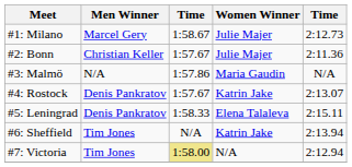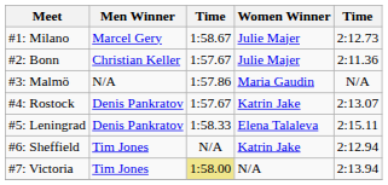 <table class=wikitable>
 <tr>
 <th>Meet</th>
 <th>Men Winner</th>
 <th>Time</th>
 <th>Women Winner</th>
 <th>Time</th>
 </tr>
 <tr>
 <td>#1: Milano</td>
 <td> <a href='#'>Marcel Gery</a></td>
 <td align=center>1:58.67</td>
 <td> <a href='#'>Julie Majer</a></td>
 <td align=center>2:12.73</td>
 </tr>
 <tr>
 <td>#2: Bonn</td>
 <td> <a href='#'>Christian Keller</a></td>
 <td align=center>1:57.67</td>
 <td> <a href='#'>Julie Majer</a></td>
 <td align=center>2:11.36</td>
 </tr>
 <tr>
 <td>#3: Malmö</td>
 <td>N/A</td>
 <td align=center>1:57.86</td>
 <td> <a href='#'>Maria Gaudin</a></td>
 <td align=center>N/A</td>
 </tr>
 <tr>
 <td>#4: Rostock</td>
 <td> <a href='#'>Denis Pankratov</a></td>
 <td align=center>1:57.67</td>
 <td> <a href='#'>Katrin Jake</a></td>
 <td align=center>2:13.07</td>
 </tr>
 <tr>
 <td>#5: Leningrad</td>
 <td> <a href='#'>Denis Pankratov</a></td>
 <td align=center>1:58.33</td>
 <td> <a href='#'>Elena Talaleva</a></td>
 <td align=center>2:15.11</td>
 </tr>
 <tr>
 <td>#6: Sheffield</td>
 <td> <a href='#'>Tim Jones</a></td>
 <td align=center>N/A</td>
 <td> <a href='#'>Katrin Jake</a></td>
-<td align=center>2:13.94</td>
+<td align=center>2:12.94</td>
 </tr>
 <tr>
 <td>#7: Victoria</td>
 <td> <a href='#'>Tim Jones</a></td>
 <td align=center style="background: khaki;">1:58.00</td>
 <td>N/A</td>
-<td align=center>2:12.94</td>
+<td align=center>2:13.94</td>
 </tr>
 <tr>
 </tr>
 </table>
